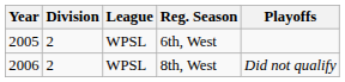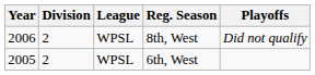 <table class="wikitable">
 <tr>
 <th>Year</th>
 <th>Division</th>
 <th>League</th>
 <th>Reg. Season</th>
 <th>Playoffs</th>
 </tr>
 <tr>
+<td>2006</td>
+<td>2</td>
+<td>WPSL</td>
+<td>8th, West</td>
+<td><em>Did not qualify</em></td>
+</tr>
+<tr>
 <td>2005</td>
 <td>2</td>
 <td>WPSL</td>
 <td>6th, West</td>
 <td></td>
 </tr>
-<tr>
-<td>2006</td>
-<td>2</td>
-<td>WPSL</td>
-<td>8th, West</td>
-<td><em>Did not qualify</em></td>
-</tr>
 </table>
